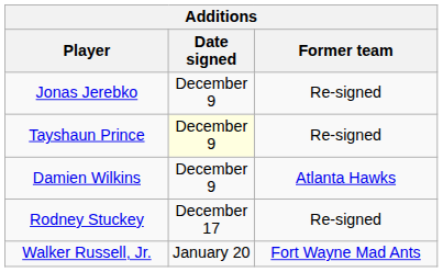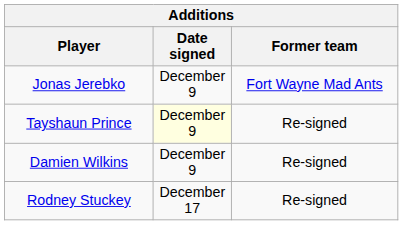 <table class="wikitable" style="text-align:center">
 <tr>
 <th colspan=3>Additions</th>
 </tr>
 <tr>
 <th style="width:160px">Player</th>
 <th style="width:80px">Date signed</th>
 <th style="width:180px">Former team</th>
 </tr>
 <tr>
 <td><a href='#'>Jonas Jerebko</a></td>
 <td>December 9</td>
-<td>Re-signed</td>
+<td><a href='#'>Fort Wayne Mad Ants</a><br></td>
 </tr>
 <tr>
 <td><a href='#'>Tayshaun Prince</a></td>
 <td style="background: lightyellow;">December 9</td>
 <td>Re-signed</td>
 </tr>
 <tr>
 <td><a href='#'>Damien Wilkins</a></td>
 <td>December 9</td>
-<td><a href='#'>Atlanta Hawks</a></td>
+<td>Re-signed</td>
 </tr>
 <tr>
 <td><a href='#'>Rodney Stuckey</a></td>
 <td>December 17</td>
 <td>Re-signed</td>
 </tr>
-<tr>
-<td><a href='#'>Walker Russell, Jr.</a></td>
-<td>January 20</td>
-<td><a href='#'>Fort Wayne Mad Ants</a><br></td>
-</tr>
 </table>
